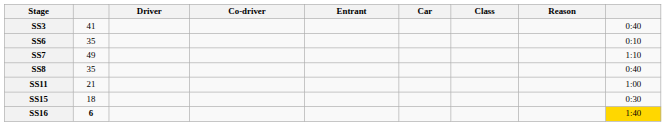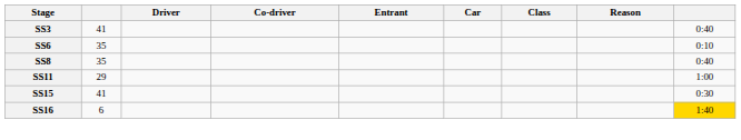 <table class="wikitable" width=80% style="font-size: 85%;">
 <tr>
 <th>Stage</th>
 <th></th>
 <th>Driver</th>
 <th>Co-driver</th>
 <th>Entrant</th>
 <th>Car</th>
 <th>Class</th>
 <th>Reason</th>
 <th></th>
 </tr>
 <tr>
 <th>SS3</th>
 <td align="center">41</td>
 <td></td>
 <td></td>
 <td></td>
 <td></td>
 <td align="center"></td>
 <td></td>
 <td align="center">0:40</td>
 </tr>
 <tr>
 <th>SS6</th>
 <td align="center">35</td>
 <td></td>
 <td></td>
 <td></td>
 <td></td>
 <td align="center"></td>
 <td></td>
 <td align="center">0:10</td>
 </tr>
 <tr>
-<th>SS7</th>
-<td align="center">49</td>
-<td></td>
-<td></td>
-<td></td>
-<td></td>
-<td align="center"></td>
-<td></td>
-<td align="center">1:10</td>
-</tr>
-<tr>
 <th>SS8</th>
 <td align="center">35</td>
 <td></td>
 <td></td>
 <td></td>
 <td></td>
 <td align="center"></td>
 <td></td>
 <td align="center">0:40</td>
 </tr>
 <tr>
 <th>SS11</th>
-<td align="center">21</td>
+<td align="center">29</td>
 <td></td>
 <td></td>
 <td></td>
 <td></td>
 <td align="center"></td>
 <td></td>
 <td align="center">1:00</td>
 </tr>
 <tr>
 <th>SS15</th>
-<td align="center">18</td>
+<td align="center">41</td>
 <td></td>
 <td></td>
 <td></td>
 <td></td>
 <td align="center"></td>
 <td></td>
 <td align="center">0:30</td>
 </tr>
 <tr>
 <th>SS16</th>
-<td align="center"><strong>6</strong></td>
+<td align="center">6</td>
 <td></td>
 <td></td>
 <td></td>
 <td></td>
 <td align="center"></td>
 <td></td>
 <td align="center" style="background: gold;">1:40</td>
 </tr>
 </table>
